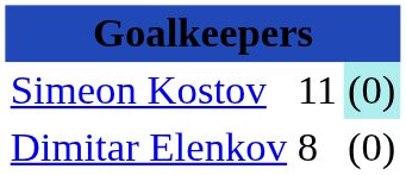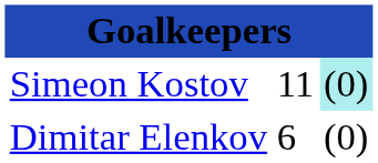 <table class="toccolours" border="0" cellpadding="2" cellspacing="0" align="left" style="margin:0.5em;">
 <tr>
 <th colspan="4" align="center" bgcolor="#2049B7"><span>Goalkeepers</span></th>
 </tr>
 <tr>
 <td> <a href='#'>Simeon Kostov</a></td>
 <td>11</td>
 <td style="background: paleturquoise;">(0)</td>
 </tr>
 <tr>
 <td> <a href='#'>Dimitar Elenkov</a></td>
-<td>8</td>
+<td>6</td>
 <td>(0)</td>
 </tr>
 <tr>
 </tr>
 </table>
